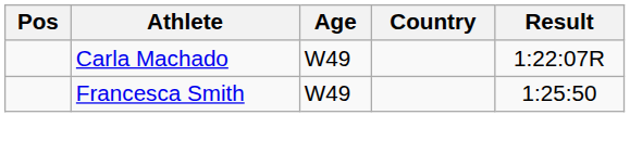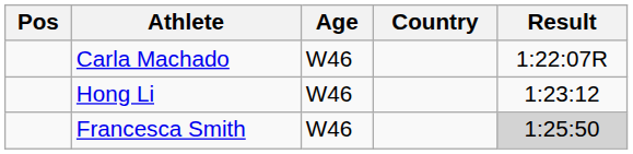 <table class="wikitable"  style="text-align:center; width:50%;">
 <tr>
 <th>Pos</th>
 <th>Athlete</th>
 <th>Age</th>
 <th>Country</th>
 <th>Result</th>
 </tr>
 <tr>
 <td align=center></td>
 <td align=left><a href='#'>Carla Machado</a></td>
-<td align=left>W49</td>
+<td align=left>W46</td>
 <td align=left></td>
 <td>1:22:07R</td>
 </tr>
 <tr>
 <td align=center></td>
+<td align=left><a href='#'>Hong Li</a></td>
+<td align=left>W46</td>
+<td align=left></td>
+<td>1:23:12</td>
+</tr>
+<tr>
+<td align=center></td>
 <td align=left><a href='#'>Francesca Smith</a></td>
-<td align=left>W49</td>
+<td align=left>W46</td>
 <td align=left></td>
-<td>1:25:50</td>
+<td style="background: lightgrey;">1:25:50</td>
 </tr>
 </table>
